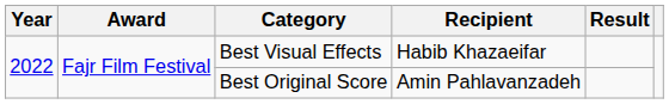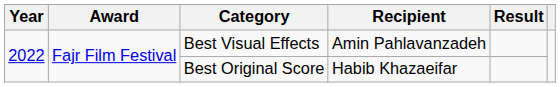 <table class="wikitable">
 <tr>
 <th>Year</th>
 <th>Award</th>
 <th>Category</th>
 <th>Recipient</th>
 <th>Result</th>
 <th></th>
 </tr>
 <tr>
 <td rowspan="2"><a href='#'>2022</a></td>
 <td rowspan="2"><a href='#'>Fajr Film Festival</a></td>
 <td>Best Visual Effects</td>
-<td>Habib Khazaeifar</td>
+<td>Amin Pahlavanzadeh</td>
 <td></td>
 <td rowspan="2"></td>
 </tr>
 <tr>
 <td>Best Original Score</td>
-<td>Amin Pahlavanzadeh</td>
+<td>Habib Khazaeifar</td>
 <td></td>
 </tr>
 </table>
